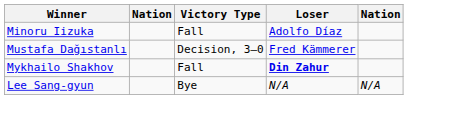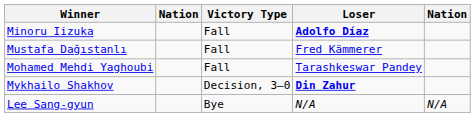 <table class="wikitable sortable" style="text-align:left;">
 <tr>
 <th>Winner</th>
 <th>Nation</th>
 <th>Victory Type</th>
 <th>Loser</th>
 <th>Nation</th>
 </tr>
 <tr>
 <td><a href='#'>Minoru Iizuka</a></td>
 <td></td>
 <td>Fall</td>
-<td><a href='#'>Adolfo Díaz</a></td>
+<td><strong><a href='#'>Adolfo Díaz</a></strong></td>
 <td></td>
 </tr>
 <tr>
 <td><a href='#'>Mustafa Dağıstanlı</a></td>
 <td></td>
-<td>Decision, 3–0</td>
+<td>Fall</td>
 <td><a href='#'>Fred Kämmerer</a></td>
+<td></td>
+</tr>
+<tr>
+<td><a href='#'>Mohamed Mehdi Yaghoubi</a></td>
+<td></td>
+<td>Fall</td>
+<td><a href='#'>Tarashkeswar Pandey</a></td>
 <td></td>
 </tr>
 <tr>
 <td><a href='#'>Mykhailo Shakhov</a></td>
 <td></td>
-<td>Fall</td>
+<td>Decision, 3–0</td>
 <td><strong><a href='#'>Din Zahur</a></strong></td>
 <td></td>
 </tr>
 <tr>
 <td><a href='#'>Lee Sang-gyun</a></td>
 <td></td>
 <td>Bye</td>
 <td><em>N/A</em></td>
 <td><em>N/A</em></td>
 </tr>
 </table>
